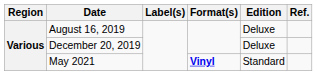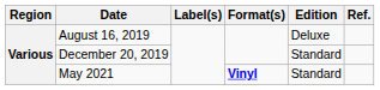 <table class="wikitable plainrowheaders">
 <tr>
 <th scope="col">Region</th>
 <th scope="col">Date</th>
 <th scope="col">Label(s)</th>
 <th scope="col">Format(s)</th>
 <th scope="col">Edition</th>
 <th scope="col">Ref.</th>
 </tr>
 <tr>
 <th scope="row" rowspan="3">Various</th>
 <td>August 16, 2019</td>
 <td rowspan="3"></td>
 <td rowspan="2"></td>
 <td>Deluxe</td>
 <td></td>
 </tr>
 <tr>
 <td>December 20, 2019</td>
-<td>Deluxe</td>
+<td>Standard</td>
 <td></td>
 </tr>
 <tr>
 <td>May 2021</td>
 <td><strong><a href='#'>Vinyl</a></strong></td>
 <td>Standard</td>
 <td></td>
 </tr>
 </table>
